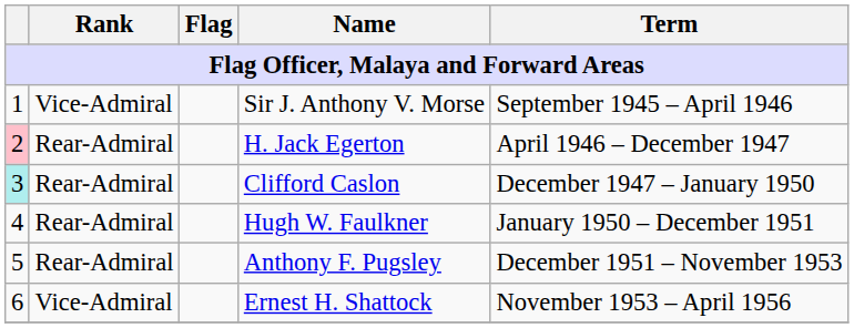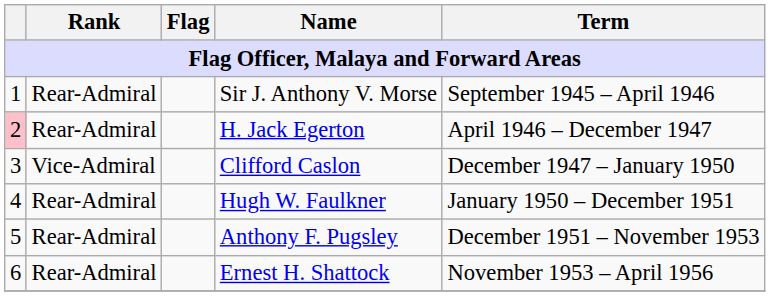 <table class="wikitable">
 <tr>
 <th></th>
 <th>Rank</th>
 <th>Flag</th>
 <th>Name</th>
 <th>Term</th>
 </tr>
 <tr>
 <td colspan="5" align="center" style="background:#dcdcfe;"><strong>Flag Officer, Malaya and Forward Areas</strong></td>
 </tr>
 <tr>
 <td>1</td>
-<td>Vice-Admiral</td>
+<td>Rear-Admiral</td>
 <td></td>
 <td>Sir J. Anthony V. Morse</td>
 <td>September 1945 – April 1946</td>
 </tr>
 <tr>
 <td style="background: pink;">2</td>
 <td>Rear-Admiral</td>
 <td></td>
 <td><a href='#'>H. Jack Egerton</a></td>
 <td>April 1946 – December 1947</td>
 </tr>
 <tr>
-<td style="background: paleturquoise;">3</td>
-<td>Rear-Admiral</td>
+<td>3</td>
+<td>Vice-Admiral</td>
 <td></td>
 <td><a href='#'>Clifford Caslon</a></td>
 <td>December 1947 – January 1950</td>
 </tr>
 <tr>
 <td>4</td>
 <td>Rear-Admiral</td>
 <td></td>
 <td><a href='#'>Hugh W. Faulkner</a></td>
 <td>January 1950 – December 1951</td>
 </tr>
 <tr>
 <td>5</td>
 <td>Rear-Admiral</td>
 <td></td>
 <td><a href='#'>Anthony F. Pugsley</a></td>
 <td>December 1951 – November 1953</td>
 </tr>
 <tr>
 <td>6</td>
-<td>Vice-Admiral</td>
+<td>Rear-Admiral</td>
 <td></td>
 <td><a href='#'>Ernest H. Shattock</a></td>
 <td>November 1953 – April 1956</td>
 </tr>
 <tr>
 </tr>
 </table>
